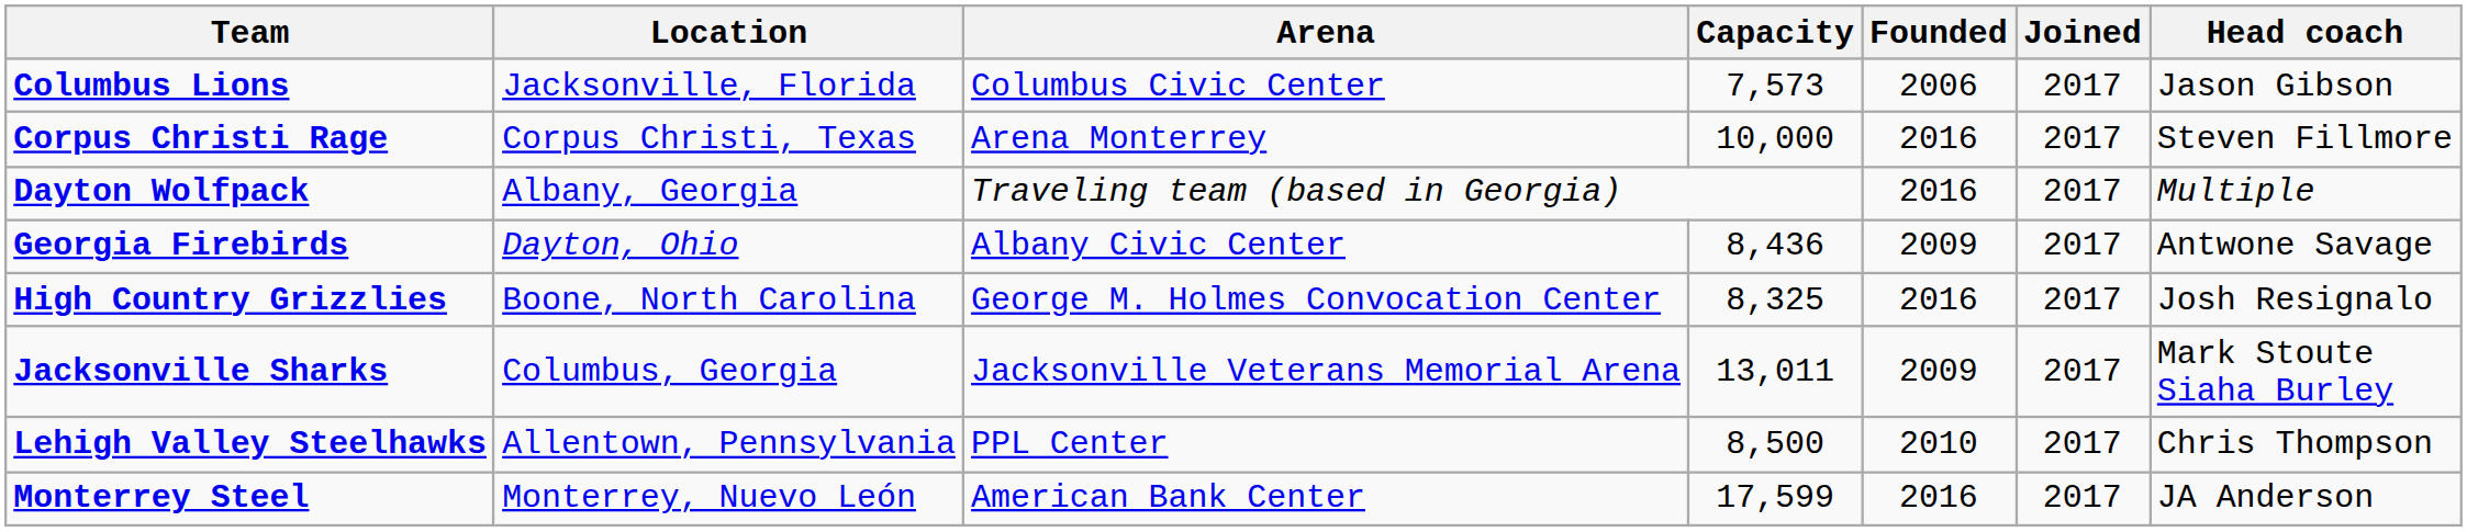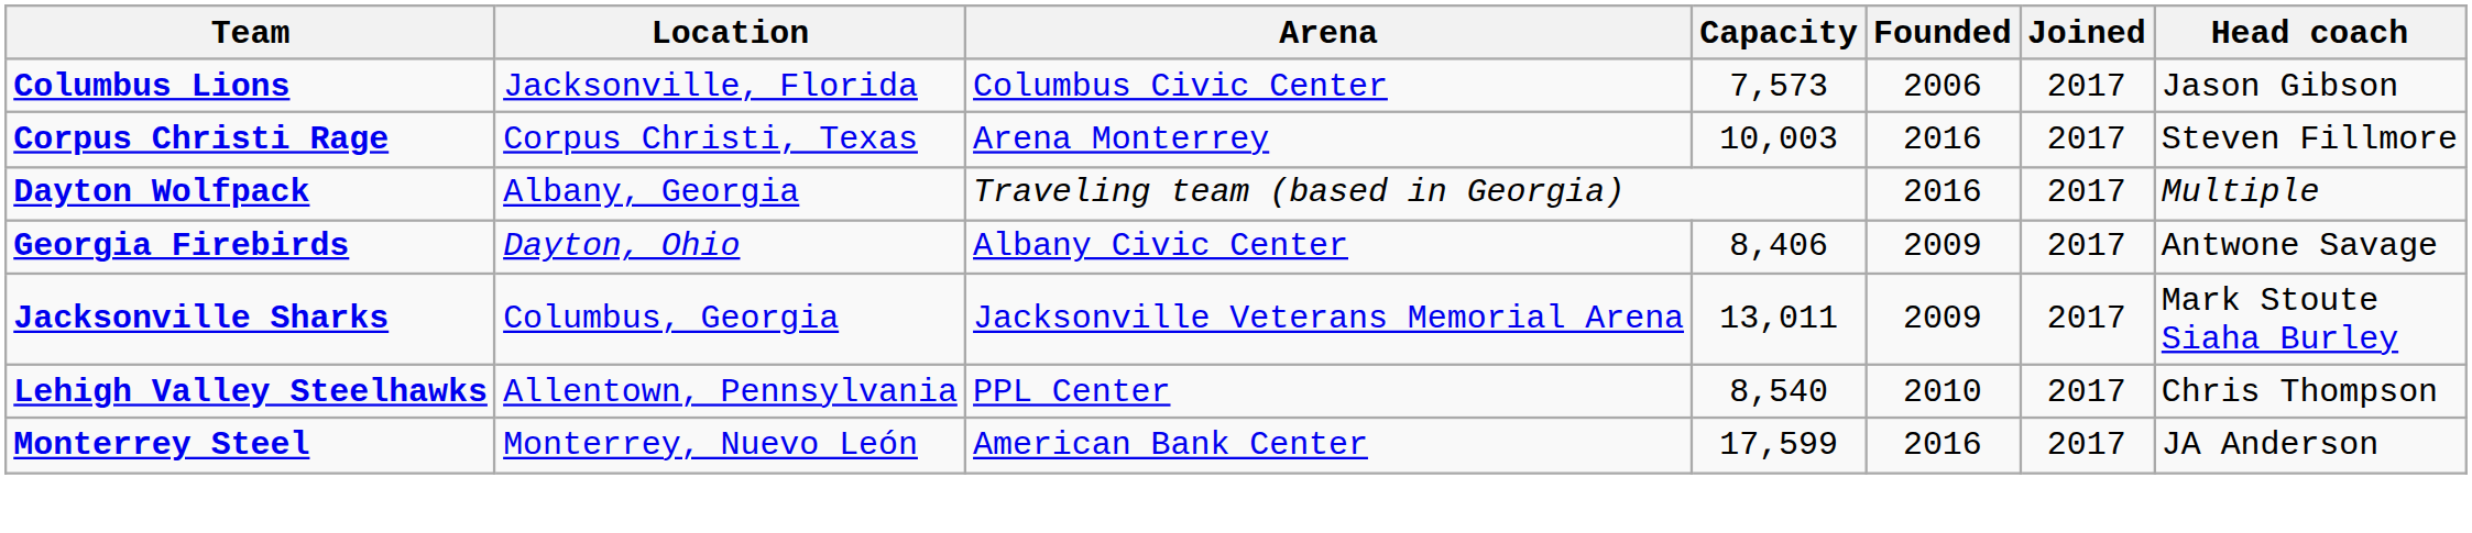 <table class="wikitable" style="text-align:left">
 <tr>
 <th>Team</th>
 <th>Location</th>
 <th>Arena</th>
 <th>Capacity</th>
 <th>Founded</th>
 <th>Joined</th>
 <th>Head coach</th>
 </tr>
 <tr>
 <td><strong><a href='#'>Columbus Lions</a></strong></td>
 <td><a href='#'>Jacksonville, Florida</a></td>
 <td><a href='#'>Columbus Civic Center</a></td>
 <td align=center>7,573</td>
 <td align=center>2006</td>
 <td align=center>2017</td>
 <td>Jason Gibson</td>
 </tr>
 <tr>
 <td><strong><a href='#'>Corpus Christi Rage</a></strong></td>
 <td><a href='#'>Corpus Christi, Texas</a></td>
 <td><a href='#'>Arena Monterrey</a></td>
-<td align=center>10,000</td>
+<td align=center>10,003</td>
 <td align=center>2016</td>
 <td align=center>2017</td>
 <td>Steven Fillmore</td>
 </tr>
 <tr>
 <td><strong><a href='#'>Dayton Wolfpack</a></strong></td>
 <td><a href='#'>Albany, Georgia</a></td>
 <td colspan=2><em>Traveling team (based in Georgia)</em></td>
 <td align=center>2016</td>
 <td align=center>2017</td>
 <td><em>Multiple</em></td>
 </tr>
 <tr>
 <td><strong><a href='#'>Georgia Firebirds</a></strong></td>
 <td><em><a href='#'>Dayton, Ohio</a></em></td>
 <td><a href='#'>Albany Civic Center</a></td>
-<td align=center>8,436</td>
+<td align=center>8,406</td>
 <td align=center>2009</td>
 <td align=center>2017</td>
 <td>Antwone Savage</td>
-</tr>
-<tr>
-<td><strong><a href='#'>High Country Grizzlies</a></strong></td>
-<td><a href='#'>Boone, North Carolina</a></td>
-<td><a href='#'>George M. Holmes Convocation Center</a></td>
-<td align=center>8,325</td>
-<td align=center>2016</td>
-<td align=center>2017</td>
-<td>Josh Resignalo</td>
 </tr>
 <tr>
 <td><strong><a href='#'>Jacksonville Sharks</a></strong></td>
 <td><a href='#'>Columbus, Georgia</a></td>
 <td><a href='#'>Jacksonville Veterans Memorial Arena</a></td>
 <td align=center>13,011</td>
 <td align=center>2009</td>
 <td align=center>2017</td>
 <td>Mark Stoute<br><a href='#'>Siaha Burley</a></td>
 </tr>
 <tr>
 <td><strong><a href='#'>Lehigh Valley Steelhawks</a></strong></td>
 <td><a href='#'>Allentown, Pennsylvania</a></td>
 <td><a href='#'>PPL Center</a></td>
-<td align=center>8,500</td>
+<td align=center>8,540</td>
 <td align=center>2010</td>
 <td align=center>2017</td>
 <td>Chris Thompson</td>
 </tr>
 <tr>
 <td><strong><a href='#'>Monterrey Steel</a></strong></td>
 <td><a href='#'>Monterrey, Nuevo León</a></td>
 <td><a href='#'>American Bank Center</a></td>
 <td align=center>17,599</td>
 <td align=center>2016</td>
 <td align=center>2017</td>
 <td>JA Anderson</td>
 </tr>
 </table>
